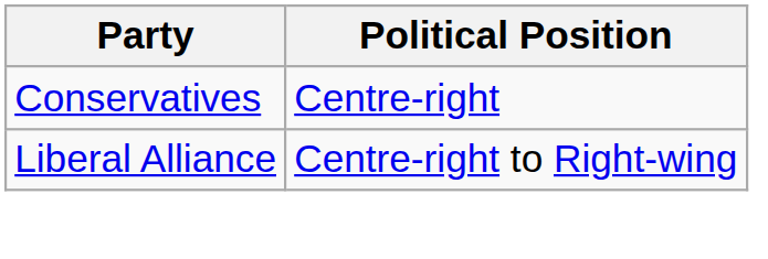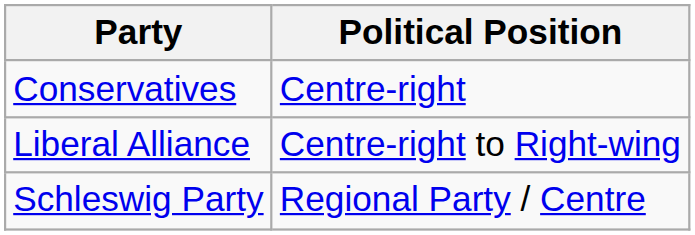 <table class="wikitable mw-collapsible mw-collapsed">
 <tr>
 <th>Party</th>
 <th>Political Position</th>
 </tr>
 <tr>
 <td><a href='#'>Conservatives</a></td>
 <td><a href='#'>Centre-right</a></td>
 </tr>
 <tr>
 <td><a href='#'>Liberal Alliance</a></td>
 <td><a href='#'>Centre-right</a> to <a href='#'>Right-wing</a></td>
 </tr>
+<tr>
+<td><a href='#'>Schleswig Party</a></td>
+<td><a href='#'>Regional Party</a> / <a href='#'>Centre</a></td>
+</tr>
 </table>
